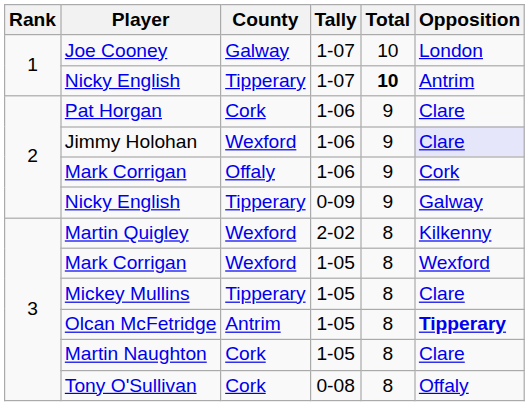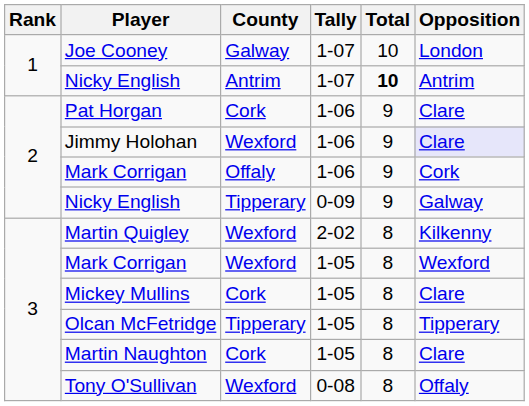 <table class="wikitable">
 <tr>
 <th>Rank</th>
 <th>Player</th>
 <th>County</th>
 <th>Tally</th>
 <th>Total</th>
 <th>Opposition</th>
 </tr>
 <tr>
 <td rowspan=2 align=center>1</td>
 <td><a href='#'>Joe Cooney</a></td>
 <td><a href='#'>Galway</a></td>
 <td align=center>1-07</td>
 <td align=center>10</td>
 <td><a href='#'>London</a></td>
 </tr>
 <tr>
 <td><a href='#'>Nicky English</a></td>
-<td><a href='#'>Tipperary</a></td>
+<td><a href='#'>Antrim</a></td>
 <td align=center>1-07</td>
 <td align=center><strong>10</strong></td>
 <td><a href='#'>Antrim</a></td>
 </tr>
 <tr>
 <td rowspan=4 align=center>2</td>
 <td><a href='#'>Pat Horgan</a></td>
 <td><a href='#'>Cork</a></td>
 <td align=center>1-06</td>
 <td align=center>9</td>
 <td><a href='#'>Clare</a></td>
 </tr>
 <tr>
 <td>Jimmy Holohan</td>
 <td><a href='#'>Wexford</a></td>
 <td align=center>1-06</td>
 <td align=center>9</td>
 <td style="background: lavender;"><a href='#'>Clare</a></td>
 </tr>
 <tr>
 <td><a href='#'>Mark Corrigan</a></td>
 <td><a href='#'>Offaly</a></td>
 <td align=center>1-06</td>
 <td align=center>9</td>
 <td><a href='#'>Cork</a></td>
 </tr>
 <tr>
 <td><a href='#'>Nicky English</a></td>
 <td><a href='#'>Tipperary</a></td>
 <td align=center>0-09</td>
 <td align=center>9</td>
 <td><a href='#'>Galway</a></td>
 </tr>
 <tr>
 <td rowspan=6 align=center>3</td>
 <td><a href='#'>Martin Quigley</a></td>
 <td><a href='#'>Wexford</a></td>
 <td align=center>2-02</td>
 <td align=center>8</td>
 <td><a href='#'>Kilkenny</a></td>
 </tr>
 <tr>
 <td><a href='#'>Mark Corrigan</a></td>
 <td><a href='#'>Wexford</a></td>
 <td align=center>1-05</td>
 <td align=center>8</td>
 <td><a href='#'>Wexford</a></td>
 </tr>
 <tr>
 <td><a href='#'>Mickey Mullins</a></td>
-<td><a href='#'>Tipperary</a></td>
+<td><a href='#'>Cork</a></td>
 <td align=center>1-05</td>
 <td align=center>8</td>
 <td><a href='#'>Clare</a></td>
 </tr>
 <tr>
 <td><a href='#'>Olcan McFetridge</a></td>
-<td><a href='#'>Antrim</a></td>
+<td><a href='#'>Tipperary</a></td>
 <td align=center>1-05</td>
 <td align=center>8</td>
-<td><strong><a href='#'>Tipperary</a></strong></td>
+<td><a href='#'>Tipperary</a></td>
 </tr>
 <tr>
 <td><a href='#'>Martin Naughton</a></td>
 <td><a href='#'>Cork</a></td>
 <td align=center>1-05</td>
 <td align=center>8</td>
 <td><a href='#'>Clare</a></td>
 </tr>
 <tr>
 <td><a href='#'>Tony O'Sullivan</a></td>
-<td><a href='#'>Cork</a></td>
+<td><a href='#'>Wexford</a></td>
 <td align=center>0-08</td>
 <td align=center>8</td>
 <td><a href='#'>Offaly</a></td>
 </tr>
 </table>
